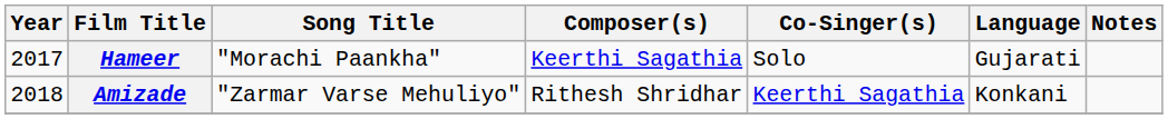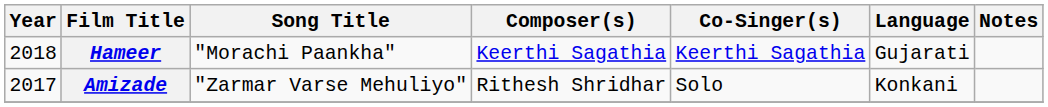 <table class="wikitable sortable plainrowheaders">
 <tr>
 <th>Year</th>
 <th>Film Title</th>
 <th>Song Title</th>
 <th>Composer(s)</th>
 <th>Co-Singer(s)</th>
 <th>Language</th>
 <th>Notes</th>
 </tr>
 <tr>
-<td>2017</td>
+<td>2018</td>
 <th><em><a href='#'>Hameer</a></em></th>
 <td>"Morachi Paankha"</td>
 <td><a href='#'>Keerthi Sagathia</a></td>
-<td>Solo</td>
+<td><a href='#'>Keerthi Sagathia</a></td>
 <td>Gujarati</td>
 <td></td>
 </tr>
 <tr>
-<td>2018</td>
+<td>2017</td>
 <th><em><a href='#'>Amizade</a></em></th>
 <td>"Zarmar Varse Mehuliyo"</td>
 <td>Rithesh Shridhar</td>
-<td><a href='#'>Keerthi Sagathia</a></td>
+<td>Solo</td>
 <td>Konkani</td>
 <td></td>
 </tr>
 <tr>
 </tr>
 </table>
